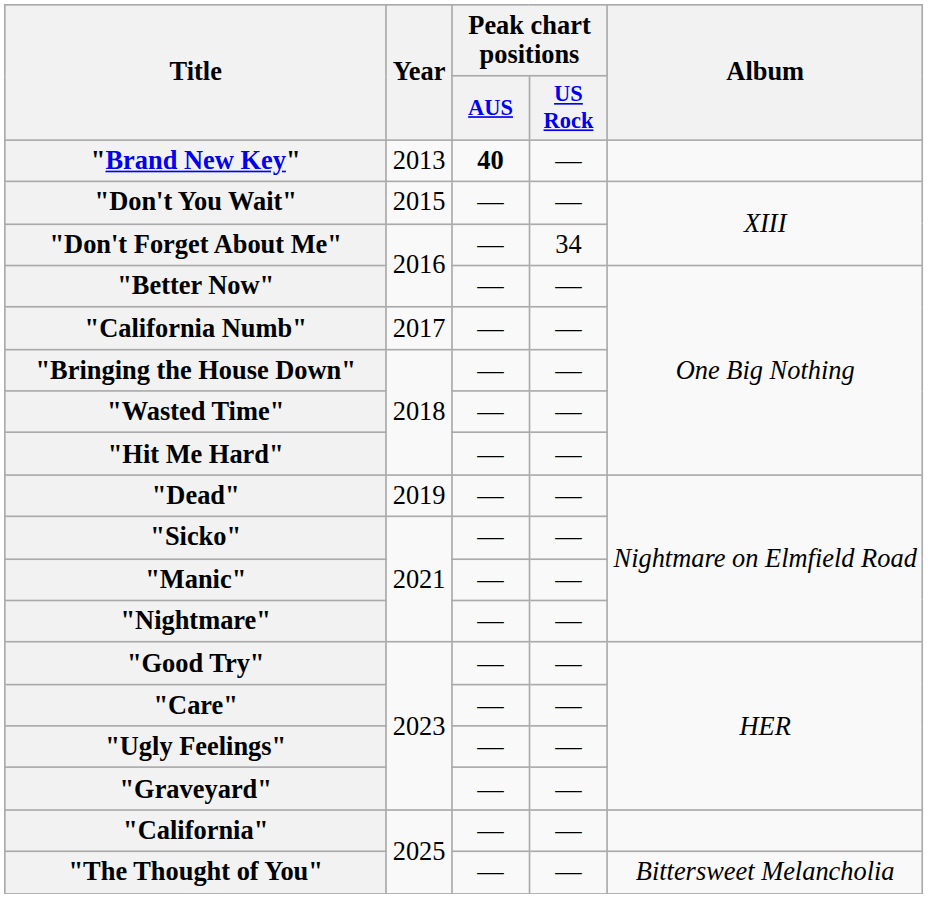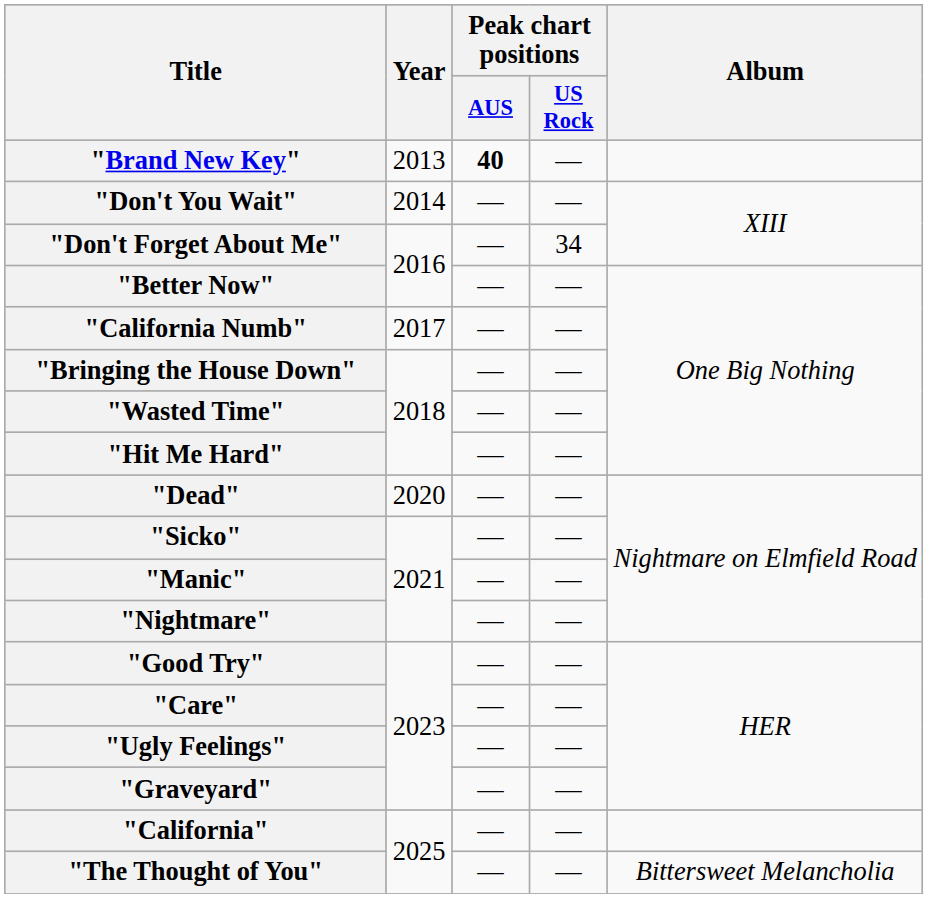 <table class="wikitable plainrowheaders" style="text-align:center;">
 <tr>
 <th scope="col" rowspan="2" style="width:14em;">Title</th>
 <th scope="col" rowspan="2" style="width:1em;">Year</th>
 <th scope="col" colspan="2">Peak chart positions</th>
 <th scope="col" rowspan="2">Album</th>
 </tr>
 <tr>
 <th scope="col" style="width:3em;font-size:85%;"><a href='#'>AUS</a><br></th>
 <th scope="col" style="width:3em;font-size:85%;"><a href='#'>US<br>Rock</a><br></th>
 </tr>
 <tr>
 <th scope="row">"<a href='#'>Brand New Key</a>"</th>
 <td>2013</td>
 <td><strong>40</strong></td>
 <td>—</td>
 <td></td>
 </tr>
 <tr>
 <th scope="row">"Don't You Wait"</th>
-<td>2015</td>
+<td>2014</td>
 <td>—</td>
 <td>—</td>
 <td rowspan="2"><em>XIII</em></td>
 </tr>
 <tr>
 <th scope="row">"Don't Forget About Me"</th>
 <td rowspan="2">2016</td>
 <td>—</td>
 <td>34</td>
 </tr>
 <tr>
 <th scope="row">"Better Now"</th>
 <td>—</td>
 <td>—</td>
 <td rowspan="5"><em>One Big Nothing</em></td>
 </tr>
 <tr>
 <th scope="row">"California Numb"</th>
 <td>2017</td>
 <td>—</td>
 <td>—</td>
 </tr>
 <tr>
 <th scope="row">"Bringing the House Down"</th>
 <td rowspan="3">2018</td>
 <td>—</td>
 <td>—</td>
 </tr>
 <tr>
 <th scope="row">"Wasted Time"</th>
 <td>—</td>
 <td>—</td>
 </tr>
 <tr>
 <th scope="row">"Hit Me Hard"</th>
 <td>—</td>
 <td>—</td>
 </tr>
 <tr>
 <th scope="row">"Dead"</th>
-<td>2019</td>
+<td>2020</td>
 <td>—</td>
 <td>—</td>
 <td rowspan="4"><em>Nightmare on Elmfield Road</em></td>
 </tr>
 <tr>
 <th scope="row">"Sicko"</th>
 <td rowspan="3">2021</td>
 <td>—</td>
 <td>—</td>
 </tr>
 <tr>
 <th scope="row">"Manic"</th>
 <td>—</td>
 <td>—</td>
 </tr>
 <tr>
 <th scope="row">"Nightmare"</th>
 <td>—</td>
 <td>—</td>
 </tr>
 <tr>
 <th scope="row">"Good Try"</th>
 <td rowspan="4">2023</td>
 <td>—</td>
 <td>—</td>
 <td rowspan="4"><em>HER</em></td>
 </tr>
 <tr>
 <th scope="row">"Care"</th>
 <td>—</td>
 <td>—</td>
 </tr>
 <tr>
 <th scope="row">"Ugly Feelings"</th>
 <td>—</td>
 <td>—</td>
 </tr>
 <tr>
 <th scope="row">"Graveyard"</th>
 <td>—</td>
 <td>—</td>
 </tr>
 <tr>
 <th scope="row">"California"<br></th>
 <td rowspan="2">2025</td>
 <td>—</td>
 <td>—</td>
 <td></td>
 </tr>
 <tr>
 <th scope="row">"The Thought of You"</th>
 <td>—</td>
 <td>—</td>
 <td><em>Bittersweet Melancholia</em></td>
 </tr>
 <tr>
 </tr>
 </table>
